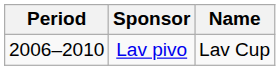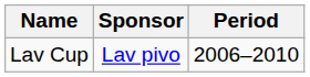 <table class="wikitable" style="text-align:center;margin-left:1em">
 <tr>
+<th>Name</th>
+<th>Sponsor</th>
 <th>Period</th>
-<th>Sponsor</th>
-<th>Name</th>
 </tr>
 <tr>
+<td>Lav Cup</td>
+<td> <a href='#'>Lav pivo</a></td>
 <td>2006–2010</td>
-<td> <a href='#'>Lav pivo</a></td>
-<td>Lav Cup</td>
 </tr>
 </table>
